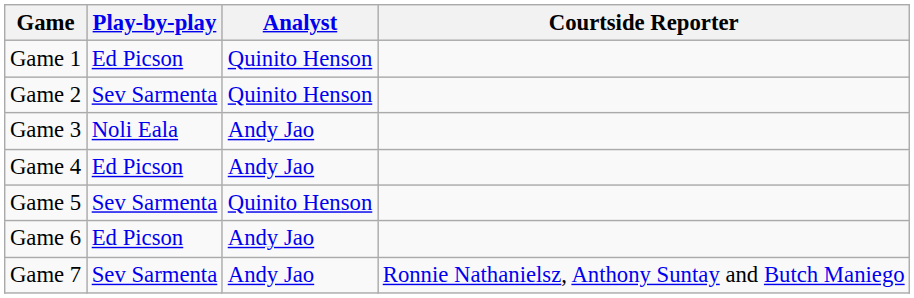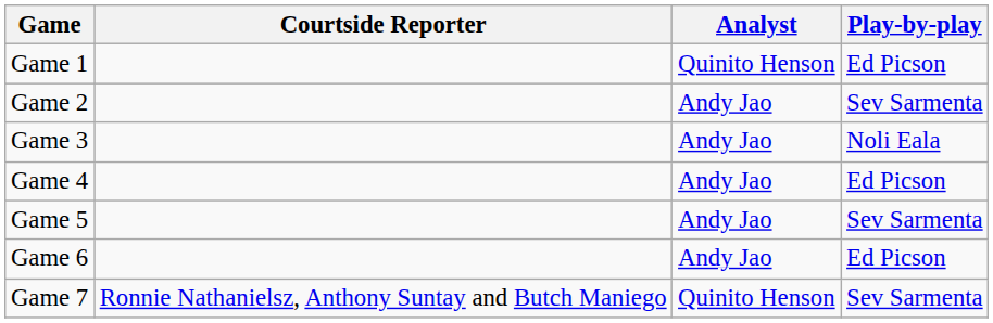 <table class=wikitable>
 <tr>
 <th>Game</th>
+<th>Courtside Reporter</th>
+<th><a href='#'>Analyst</a></th>
 <th><a href='#'>Play-by-play</a></th>
-<th><a href='#'>Analyst</a></th>
-<th>Courtside Reporter</th>
 </tr>
 <tr>
 <td>Game 1</td>
+<td></td>
+<td><a href='#'>Quinito Henson</a></td>
 <td><a href='#'>Ed Picson</a></td>
-<td><a href='#'>Quinito Henson</a></td>
-<td></td>
 </tr>
 <tr>
 <td>Game 2</td>
+<td></td>
+<td><a href='#'>Andy Jao</a></td>
 <td><a href='#'>Sev Sarmenta</a></td>
-<td><a href='#'>Quinito Henson</a></td>
-<td></td>
 </tr>
 <tr>
 <td>Game 3</td>
+<td></td>
+<td><a href='#'>Andy Jao</a></td>
 <td><a href='#'>Noli Eala</a></td>
-<td><a href='#'>Andy Jao</a></td>
-<td></td>
 </tr>
 <tr>
 <td>Game 4</td>
+<td></td>
+<td><a href='#'>Andy Jao</a></td>
 <td><a href='#'>Ed Picson</a></td>
-<td><a href='#'>Andy Jao</a></td>
-<td></td>
 </tr>
 <tr>
 <td>Game 5</td>
+<td></td>
+<td><a href='#'>Andy Jao</a></td>
 <td><a href='#'>Sev Sarmenta</a></td>
-<td><a href='#'>Quinito Henson</a></td>
-<td></td>
 </tr>
 <tr>
 <td>Game 6</td>
+<td></td>
+<td><a href='#'>Andy Jao</a></td>
 <td><a href='#'>Ed Picson</a></td>
-<td><a href='#'>Andy Jao</a></td>
-<td></td>
 </tr>
 <tr>
 <td>Game 7</td>
+<td><a href='#'>Ronnie Nathanielsz</a>, <a href='#'>Anthony Suntay</a> and <a href='#'>Butch Maniego</a></td>
+<td><a href='#'>Quinito Henson</a></td>
 <td><a href='#'>Sev Sarmenta</a></td>
-<td><a href='#'>Andy Jao</a></td>
-<td><a href='#'>Ronnie Nathanielsz</a>, <a href='#'>Anthony Suntay</a> and <a href='#'>Butch Maniego</a></td>
 </tr>
 </table>
